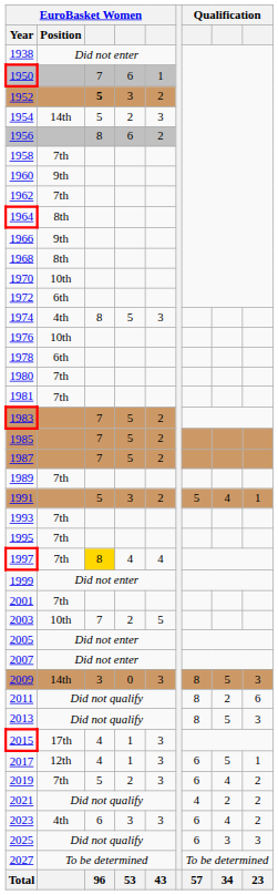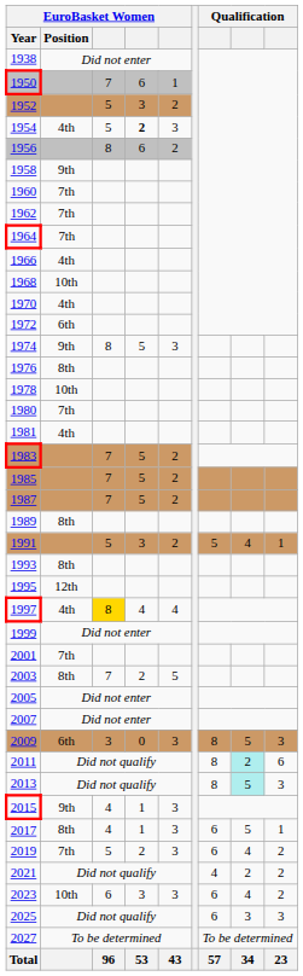 <table class="wikitable" style="text-align: center;font-size:90%;">
 <tr>
 <th colspan=5><a href='#'>EuroBasket Women</a></th>
 <th rowspan="43"></th>
 <th colspan=3>Qualification</th>
 </tr>
 <tr>
 <th>Year</th>
 <th>Position</th>
 <th width=30></th>
 <th width=30></th>
 <th width=30></th>
 <th width=30></th>
 <th width=30></th>
 <th width=30></th>
 </tr>
 <tr>
 <td> <a href='#'>1938</a></td>
 <td colspan="4"><em>Did not enter</em></td>
 </tr>
 <tr bgcolor=silver>
 <td style="border: 3px solid red"> <a href='#'>1950</a></td>
 <td></td>
 <td>7</td>
 <td>6</td>
 <td>1</td>
 </tr>
 <tr bgcolor=cc9966>
 <td> <a href='#'>1952</a></td>
 <td></td>
-<td><strong>5</strong></td>
+<td>5</td>
 <td>3</td>
 <td>2</td>
 </tr>
 <tr>
 <td> <a href='#'>1954</a></td>
-<td>14th</td>
+<td>4th</td>
 <td>5</td>
-<td>2</td>
+<td><strong>2</strong></td>
 <td>3</td>
 </tr>
 <tr bgcolor=silver>
 <td> <a href='#'>1956</a></td>
 <td></td>
 <td>8</td>
 <td>6</td>
 <td>2</td>
 </tr>
 <tr>
 <td> <a href='#'>1958</a></td>
-<td>7th</td>
+<td>9th</td>
 <td></td>
 <td></td>
 <td></td>
 </tr>
 <tr>
 <td> <a href='#'>1960</a></td>
-<td>9th</td>
+<td>7th</td>
 <td></td>
 <td></td>
 <td></td>
 </tr>
 <tr>
 <td> <a href='#'>1962</a></td>
 <td>7th</td>
 <td></td>
 <td></td>
 <td></td>
 </tr>
 <tr>
 <td style="border: 3px solid red"> <a href='#'>1964</a></td>
-<td>8th</td>
+<td>7th</td>
 <td></td>
 <td></td>
 <td></td>
 </tr>
 <tr>
 <td> <a href='#'>1966</a></td>
-<td>9th</td>
+<td>4th</td>
 <td></td>
 <td></td>
 <td></td>
 </tr>
 <tr>
 <td> <a href='#'>1968</a></td>
-<td>8th</td>
+<td>10th</td>
 <td></td>
 <td></td>
 <td></td>
 </tr>
 <tr>
 <td> <a href='#'>1970</a></td>
-<td>10th</td>
+<td>4th</td>
 <td></td>
 <td></td>
 <td></td>
 </tr>
 <tr>
 <td> <a href='#'>1972</a></td>
 <td>6th</td>
 <td></td>
 <td></td>
 <td></td>
 </tr>
 <tr>
 <td> <a href='#'>1974</a></td>
-<td>4th</td>
+<td>9th</td>
 <td>8</td>
 <td>5</td>
 <td>3</td>
 <td></td>
 <td></td>
 <td></td>
 </tr>
 <tr>
 <td> <a href='#'>1976</a></td>
-<td>10th</td>
+<td>8th</td>
 <td></td>
 <td></td>
 <td></td>
 <td></td>
 <td></td>
 <td></td>
 </tr>
 <tr>
 <td> <a href='#'>1978</a></td>
-<td>6th</td>
+<td>10th</td>
 <td></td>
 <td></td>
 <td></td>
 <td></td>
 <td></td>
 <td></td>
 </tr>
 <tr>
 <td> <a href='#'>1980</a></td>
 <td>7th</td>
 <td></td>
 <td></td>
 <td></td>
 <td></td>
 <td></td>
 <td></td>
 </tr>
 <tr>
 <td> <a href='#'>1981</a></td>
-<td>7th</td>
+<td>4th</td>
 <td></td>
 <td></td>
 <td></td>
 <td></td>
 <td></td>
 <td></td>
 </tr>
 <tr bgcolor=cc9966>
 <td style="border: 3px solid red"> <a href='#'>1983</a></td>
 <td></td>
 <td>7</td>
 <td>5</td>
 <td>2</td>
 </tr>
 <tr bgcolor=cc9966>
 <td> <a href='#'>1985</a></td>
 <td></td>
 <td>7</td>
 <td>5</td>
 <td>2</td>
 <td></td>
 <td></td>
 <td></td>
 </tr>
 <tr bgcolor=cc9966>
 <td> <a href='#'>1987</a></td>
 <td></td>
 <td>7</td>
 <td>5</td>
 <td>2</td>
 <td></td>
 <td></td>
 <td></td>
 </tr>
 <tr>
 <td> <a href='#'>1989</a></td>
-<td>7th</td>
+<td>8th</td>
 <td></td>
 <td></td>
 <td></td>
 <td></td>
 <td></td>
 <td></td>
 </tr>
 <tr bgcolor=cc9966>
 <td> <a href='#'>1991</a></td>
 <td></td>
 <td>5</td>
 <td>3</td>
 <td>2</td>
 <td>5</td>
 <td>4</td>
 <td>1</td>
 </tr>
 <tr>
 <td> <a href='#'>1993</a></td>
-<td>7th</td>
+<td>8th</td>
 <td></td>
 <td></td>
 <td></td>
 <td></td>
 <td></td>
 <td></td>
 </tr>
 <tr>
 <td> <a href='#'>1995</a></td>
-<td>7th</td>
+<td>12th</td>
 <td></td>
 <td></td>
 <td></td>
 <td></td>
 <td></td>
 <td></td>
 </tr>
 <tr>
 <td style="border: 3px solid red"> <a href='#'>1997</a></td>
-<td>7th</td>
+<td>4th</td>
 <td style="background: gold;">8</td>
 <td>4</td>
 <td>4</td>
 <td colspan="3"></td>
 </tr>
 <tr>
 <td> <a href='#'>1999</a></td>
 <td colspan="4"><em>Did not enter</em></td>
 <td colspan="3"></td>
 </tr>
 <tr>
 <td> <a href='#'>2001</a></td>
 <td>7th</td>
 <td></td>
 <td></td>
 <td></td>
 <td></td>
 <td></td>
 <td></td>
 </tr>
 <tr>
 <td> <a href='#'>2003</a></td>
-<td>10th</td>
+<td>8th</td>
 <td>7</td>
 <td>2</td>
 <td>5</td>
 <td></td>
 <td></td>
 <td></td>
 </tr>
 <tr>
 <td> <a href='#'>2005</a></td>
 <td colspan="4"><em>Did not enter</em></td>
 <td colspan="3"></td>
 </tr>
 <tr>
 <td> <a href='#'>2007</a></td>
 <td colspan="4"><em>Did not enter</em></td>
 <td colspan="3"></td>
 </tr>
 <tr bgcolor=cc9966>
 <td> <a href='#'>2009</a></td>
-<td>14th</td>
+<td>6th</td>
 <td>3</td>
 <td>0</td>
 <td>3</td>
 <td>8</td>
 <td>5</td>
 <td>3</td>
 </tr>
 <tr>
 <td> <a href='#'>2011</a></td>
 <td colspan="4"><em>Did not qualify</em></td>
 <td>8</td>
-<td>2</td>
+<td style="background: paleturquoise;">2</td>
 <td>6</td>
 </tr>
 <tr>
 <td> <a href='#'>2013</a></td>
 <td colspan="4"><em>Did not qualify</em></td>
 <td>8</td>
-<td>5</td>
+<td style="background: paleturquoise;">5</td>
 <td>3</td>
 </tr>
 <tr>
 <td style="border: 3px solid red"> <a href='#'>2015</a></td>
-<td>17th</td>
+<td>9th</td>
 <td>4</td>
 <td>1</td>
 <td>3</td>
 <td colspan="3"></td>
 </tr>
 <tr>
 <td> <a href='#'>2017</a></td>
-<td>12th</td>
+<td>8th</td>
 <td>4</td>
 <td>1</td>
 <td>3</td>
 <td>6</td>
 <td>5</td>
 <td>1</td>
 </tr>
 <tr>
 <td> <a href='#'>2019</a></td>
 <td>7th</td>
 <td>5</td>
 <td>2</td>
 <td>3</td>
 <td>6</td>
 <td>4</td>
 <td>2</td>
 </tr>
 <tr>
 <td> <a href='#'>2021</a></td>
 <td colspan="4"><em>Did not qualify</em></td>
 <td>4</td>
 <td>2</td>
 <td>2</td>
 </tr>
 <tr>
 <td> <a href='#'>2023</a></td>
-<td>4th</td>
+<td>10th</td>
 <td>6</td>
 <td>3</td>
 <td>3</td>
 <td>6</td>
 <td>4</td>
 <td>2</td>
 </tr>
 <tr>
 <td> <a href='#'>2025</a></td>
 <td colspan="4"><em>Did not qualify</em></td>
 <td>6</td>
 <td>3</td>
 <td>3</td>
 </tr>
 <tr>
 <td> <a href='#'>2027</a></td>
 <td colspan="4"><em>To be determined</em></td>
 <td colspan="3"><em>To be determined</em></td>
 </tr>
 <tr>
 <th>Total</th>
 <th></th>
 <th>96</th>
 <th>53</th>
 <th>43</th>
 <th></th>
 <th>57</th>
 <th>34</th>
 <th>23</th>
 </tr>
 </table>
